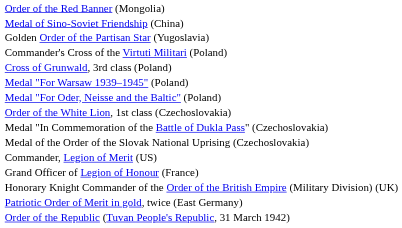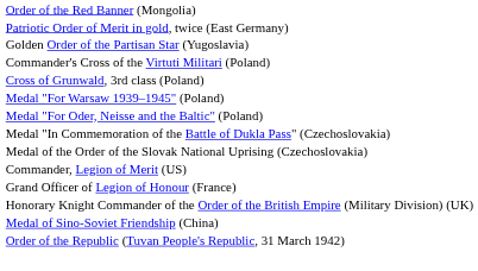 <table>
 <tr>
 <td></td>
 <td><a href='#'>Order of the Red Banner</a> (Mongolia)</td>
 </tr>
 <tr>
 <td></td>
-<td><a href='#'>Medal of Sino-Soviet Friendship</a> (China)</td>
+<td><a href='#'>Patriotic Order of Merit in gold</a>, twice (East Germany)</td>
 </tr>
 <tr>
 <td></td>
 <td>Golden <a href='#'>Order of the Partisan Star</a> (Yugoslavia)</td>
 </tr>
 <tr>
 <td></td>
 <td>Commander's Cross of the <a href='#'>Virtuti Militari</a> (Poland)</td>
 </tr>
 <tr>
 <td></td>
 <td><a href='#'>Cross of Grunwald</a>, 3rd class (Poland)</td>
 </tr>
 <tr>
 <td></td>
 <td><a href='#'>Medal "For Warsaw 1939–1945"</a> (Poland)</td>
 </tr>
 <tr>
 <td></td>
 <td><a href='#'>Medal "For Oder, Neisse and the Baltic"</a> (Poland)</td>
 </tr>
 <tr>
 <td></td>
-<td><a href='#'>Order of the White Lion</a>, 1st class (Czechoslovakia)</td>
-</tr>
-<tr>
-<td></td>
 <td>Medal "In Commemoration of the <a href='#'>Battle of Dukla Pass</a>" (Czechoslovakia)</td>
 </tr>
 <tr>
 <td></td>
 <td>Medal of the Order of the Slovak National Uprising (Czechoslovakia)</td>
 </tr>
 <tr>
 <td></td>
 <td>Commander, <a href='#'>Legion of Merit</a> (US)</td>
 </tr>
 <tr>
 <td></td>
 <td>Grand Officer of <a href='#'>Legion of Honour</a> (France)</td>
 </tr>
 <tr>
 <td></td>
 <td>Honorary Knight Commander of the <a href='#'>Order of the British Empire</a> (Military Division) (UK)</td>
 </tr>
 <tr>
 <td></td>
-<td><a href='#'>Patriotic Order of Merit in gold</a>, twice (East Germany)</td>
+<td><a href='#'>Medal of Sino-Soviet Friendship</a> (China)</td>
 </tr>
 <tr>
 <td></td>
 <td><a href='#'>Order of the Republic</a> (<a href='#'>Tuvan People's Republic</a>, 31 March 1942)</td>
 </tr>
 <tr>
 </tr>
 </table>
